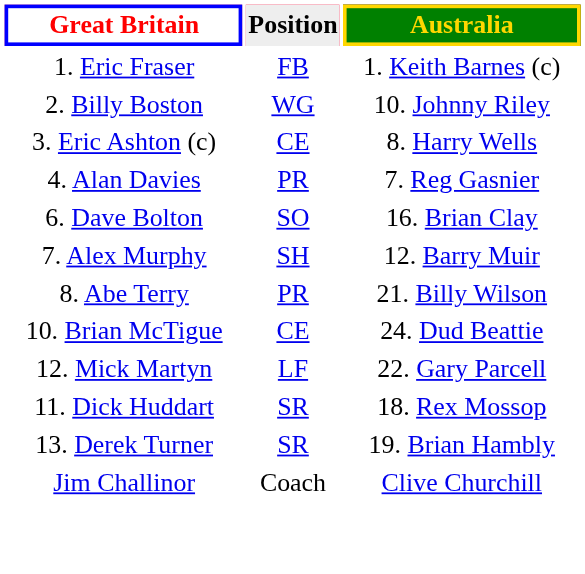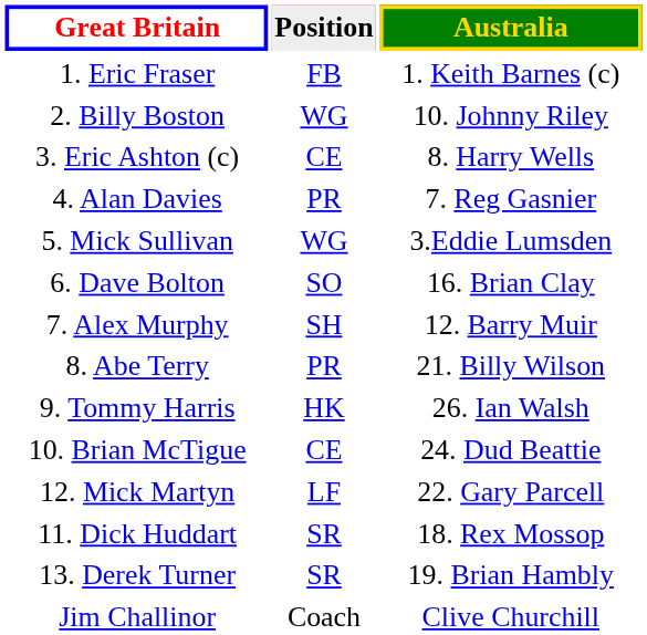 <table style="float:right; font-size:90%; margin-left:1em; text-align:center">
 <tr style="background:#f03;">
 <th align="centre" style="width:126px; border:2px solid blue; background:white; color:red;">Great Britain</th>
 <th style="background:#eee; color:black;">Position</th>
 <th align="centre" style="width:126px; border:2px solid gold; background:green; color:gold;">Australia</th>
 </tr>
 <tr>
 <td style="text-align: center;">1. <a href='#'>Eric Fraser</a></td>
 <td style="text-align: center;" style="background: #eeeeee"><a href='#'>FB</a></td>
 <td>1. <a href='#'>Keith Barnes</a> (c)</td>
 </tr>
 <tr>
 <td>2. <a href='#'>Billy Boston</a></td>
 <td style="text-align: center;" style="background: #eeeeee"><a href='#'>WG</a></td>
 <td>10. <a href='#'>Johnny Riley</a></td>
 </tr>
 <tr>
 <td>3. <a href='#'>Eric Ashton</a> (c)</td>
 <td style="text-align: center;" style="background: #eeeeee"><a href='#'>CE</a></td>
 <td>8. <a href='#'>Harry Wells</a></td>
 </tr>
 <tr>
 <td>4. <a href='#'>Alan Davies</a></td>
 <td style="text-align: center;" style="background: #eeeeee"><a href='#'>PR</a></td>
 <td>7. <a href='#'>Reg Gasnier</a></td>
 </tr>
 <tr>
+<td>5. <a href='#'>Mick Sullivan</a></td>
+<td style="text-align: center;" style="background: #eeeeee"><a href='#'>WG</a></td>
+<td>3.<a href='#'>Eddie Lumsden</a></td>
+</tr>
+<tr>
 <td>6. <a href='#'>Dave Bolton</a></td>
 <td style="text-align: center;" style="background: #eeeeee"><a href='#'>SO</a></td>
 <td>16. <a href='#'>Brian Clay</a></td>
 </tr>
 <tr>
 <td>7. <a href='#'>Alex Murphy</a></td>
 <td style="text-align: center;" style="background: #eeeeee"><a href='#'>SH</a></td>
 <td>12. <a href='#'>Barry Muir</a></td>
 </tr>
 <tr>
 <td>8. <a href='#'>Abe Terry</a></td>
 <td style="text-align: center;" style="background: #eeeeee"><a href='#'>PR</a></td>
 <td>21. <a href='#'>Billy Wilson</a></td>
+</tr>
+<tr>
+<td>9. <a href='#'>Tommy Harris</a></td>
+<td style="text-align: center;" style="background: #eeeeee"><a href='#'>HK</a></td>
+<td>26. <a href='#'>Ian Walsh</a></td>
 </tr>
 <tr>
 <td>10. <a href='#'>Brian McTigue</a></td>
 <td style="text-align: center;" style="background: #eeeeee"><a href='#'>CE</a></td>
 <td>24. <a href='#'>Dud Beattie</a></td>
 </tr>
 <tr>
 <td>12. <a href='#'>Mick Martyn</a></td>
 <td style="text-align: center;" style="background: #eeeeee"><a href='#'>LF</a></td>
 <td>22. <a href='#'>Gary Parcell</a></td>
 </tr>
 <tr>
 <td>11. <a href='#'>Dick Huddart</a></td>
 <td style="text-align: center;" style="background: #eeeeee"><a href='#'>SR</a></td>
 <td>18. <a href='#'>Rex Mossop</a></td>
 </tr>
 <tr>
 <td>13. <a href='#'>Derek Turner</a></td>
 <td style="text-align: center;" style="background: #eeeeee"><a href='#'>SR</a></td>
 <td>19. <a href='#'>Brian Hambly</a></td>
 </tr>
 <tr>
 <td><a href='#'>Jim Challinor</a></td>
 <td style="text-align: center;" style="background: #eeeeee">Coach</td>
 <td><a href='#'>Clive Churchill</a></td>
 </tr>
 </table>
